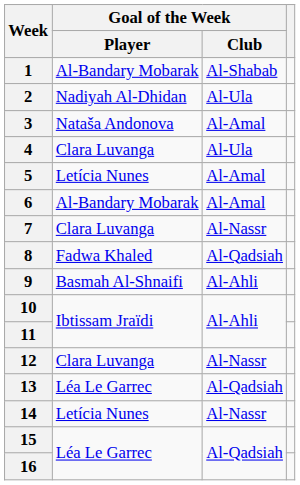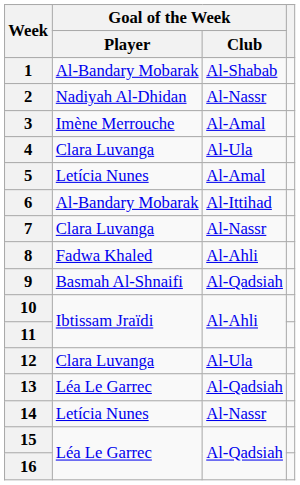 <table class="wikitable">
 <tr>
 <th rowspan=2 scope="col">Week</th>
 <th colspan=2 scope="colgroup">Goal of the Week</th>
 <th rowspan=2 scope="col"></th>
 </tr>
 <tr>
 <th scope="col">Player</th>
 <th scope="col">Club</th>
 </tr>
 <tr>
 <th scope="row">1</th>
 <td> <a href='#'>Al-Bandary Mobarak</a></td>
 <td><a href='#'>Al-Shabab</a></td>
 <td></td>
 </tr>
 <tr>
 <th scope="row">2</th>
 <td> <a href='#'>Nadiyah Al-Dhidan</a></td>
-<td><a href='#'>Al-Ula</a></td>
+<td><a href='#'>Al-Nassr</a></td>
 <td></td>
 </tr>
 <tr>
 <th scope="tow">3</th>
-<td> <a href='#'>Nataša Andonova</a></td>
+<td> <a href='#'>Imène Merrouche</a></td>
 <td><a href='#'>Al-Amal</a></td>
 <td></td>
 </tr>
 <tr>
 <th scope="tow">4</th>
 <td> <a href='#'>Clara Luvanga</a></td>
 <td><a href='#'>Al-Ula</a></td>
 <td></td>
 </tr>
 <tr>
 <th scope="tow">5</th>
 <td> <a href='#'>Letícia Nunes</a></td>
 <td><a href='#'>Al-Amal</a></td>
 <td></td>
 </tr>
 <tr>
 <th scope="tow">6</th>
 <td> <a href='#'>Al-Bandary Mobarak</a></td>
-<td><a href='#'>Al-Amal</a></td>
+<td><a href='#'>Al-Ittihad</a></td>
 <td></td>
 </tr>
 <tr>
 <th scope="tow">7</th>
 <td> <a href='#'>Clara Luvanga</a></td>
 <td><a href='#'>Al-Nassr</a></td>
 <td></td>
 </tr>
 <tr>
 <th scope="tow">8</th>
 <td> <a href='#'>Fadwa Khaled</a></td>
-<td><a href='#'>Al-Qadsiah</a></td>
+<td><a href='#'>Al-Ahli</a></td>
 <td></td>
 </tr>
 <tr>
 <th scope="tow">9</th>
 <td> <a href='#'>Basmah Al-Shnaifi</a></td>
-<td><a href='#'>Al-Ahli</a></td>
+<td><a href='#'>Al-Qadsiah</a></td>
 <td></td>
 </tr>
 <tr>
 <th scope="tow">10</th>
 <td rowspan=2> <a href='#'>Ibtissam Jraïdi</a></td>
 <td rowspan=2><a href='#'>Al-Ahli</a></td>
 <td></td>
 </tr>
 <tr>
 <th scope="tow">11</th>
 <td></td>
 </tr>
 <tr>
 <th scope="tow">12</th>
 <td> <a href='#'>Clara Luvanga</a></td>
-<td><a href='#'>Al-Nassr</a></td>
+<td><a href='#'>Al-Ula</a></td>
 <td></td>
 </tr>
 <tr>
 <th scope="tow">13</th>
 <td> <a href='#'>Léa Le Garrec</a></td>
 <td><a href='#'>Al-Qadsiah</a></td>
 <td></td>
 </tr>
 <tr>
 <th scope="row">14</th>
 <td> <a href='#'>Letícia Nunes</a></td>
 <td><a href='#'>Al-Nassr</a></td>
 <td></td>
 </tr>
 <tr>
 <th scope="row">15</th>
 <td rowspan=2> <a href='#'>Léa Le Garrec</a></td>
 <td rowspan=2><a href='#'>Al-Qadsiah</a></td>
 <td></td>
 </tr>
 <tr>
 <th scope="row">16</th>
 <td></td>
 </tr>
 </table>
